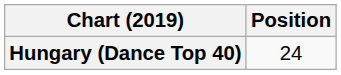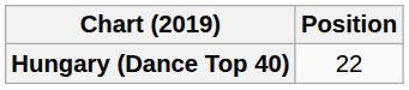 <table class="wikitable plainrowheaders" style="text-align:center">
 <tr>
 <th scope="col">Chart (2019)</th>
 <th scope="col">Position</th>
 </tr>
 <tr>
 <th scope="row">Hungary (Dance Top 40)</th>
-<td>24</td>
+<td>22</td>
 </tr>
 </table>
